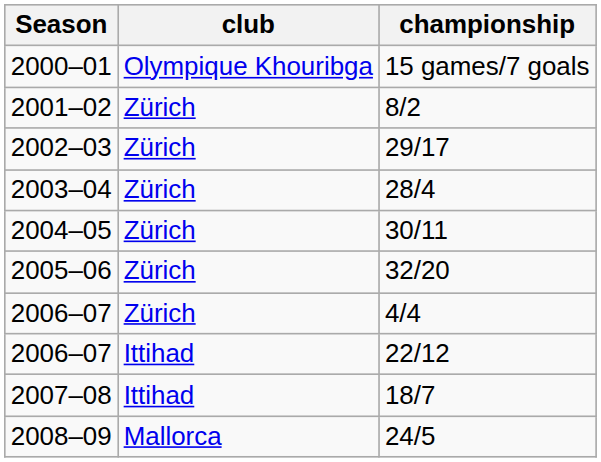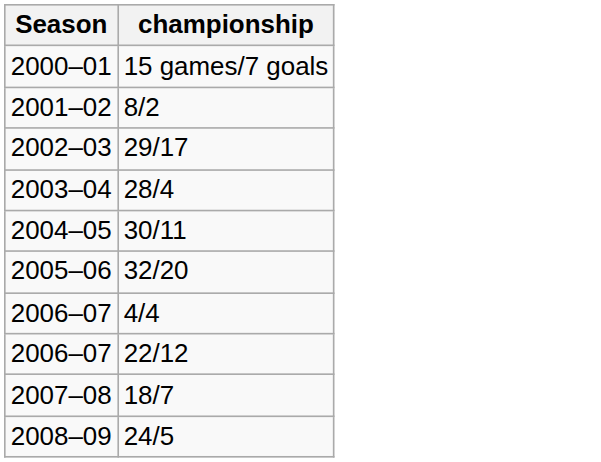 <table class="wikitable" border="1">
 <tr>
 <th>Season</th>
-<th>club</th>
 <th>championship</th>
 </tr>
 <tr>
 <td>2000–01</td>
-<td><a href='#'>Olympique Khouribga</a></td>
 <td>15 games/7 goals</td>
 </tr>
 <tr>
 <td>2001–02</td>
-<td><a href='#'>Zürich</a></td>
 <td>8/2</td>
 </tr>
 <tr>
 <td>2002–03</td>
-<td><a href='#'>Zürich</a></td>
 <td>29/17</td>
 </tr>
 <tr>
 <td>2003–04</td>
-<td><a href='#'>Zürich</a></td>
 <td>28/4</td>
 </tr>
 <tr>
 <td>2004–05</td>
-<td><a href='#'>Zürich</a></td>
 <td>30/11</td>
 </tr>
 <tr>
 <td>2005–06</td>
-<td><a href='#'>Zürich</a></td>
 <td>32/20</td>
 </tr>
 <tr>
 <td>2006–07</td>
-<td><a href='#'>Zürich</a></td>
 <td>4/4</td>
 </tr>
 <tr>
 <td>2006–07</td>
-<td><a href='#'>Ittihad</a></td>
 <td>22/12</td>
 </tr>
 <tr>
 <td>2007–08</td>
-<td><a href='#'>Ittihad</a></td>
 <td>18/7</td>
 </tr>
 <tr>
 <td>2008–09</td>
-<td><a href='#'>Mallorca</a></td>
 <td>24/5</td>
 </tr>
 </table>
